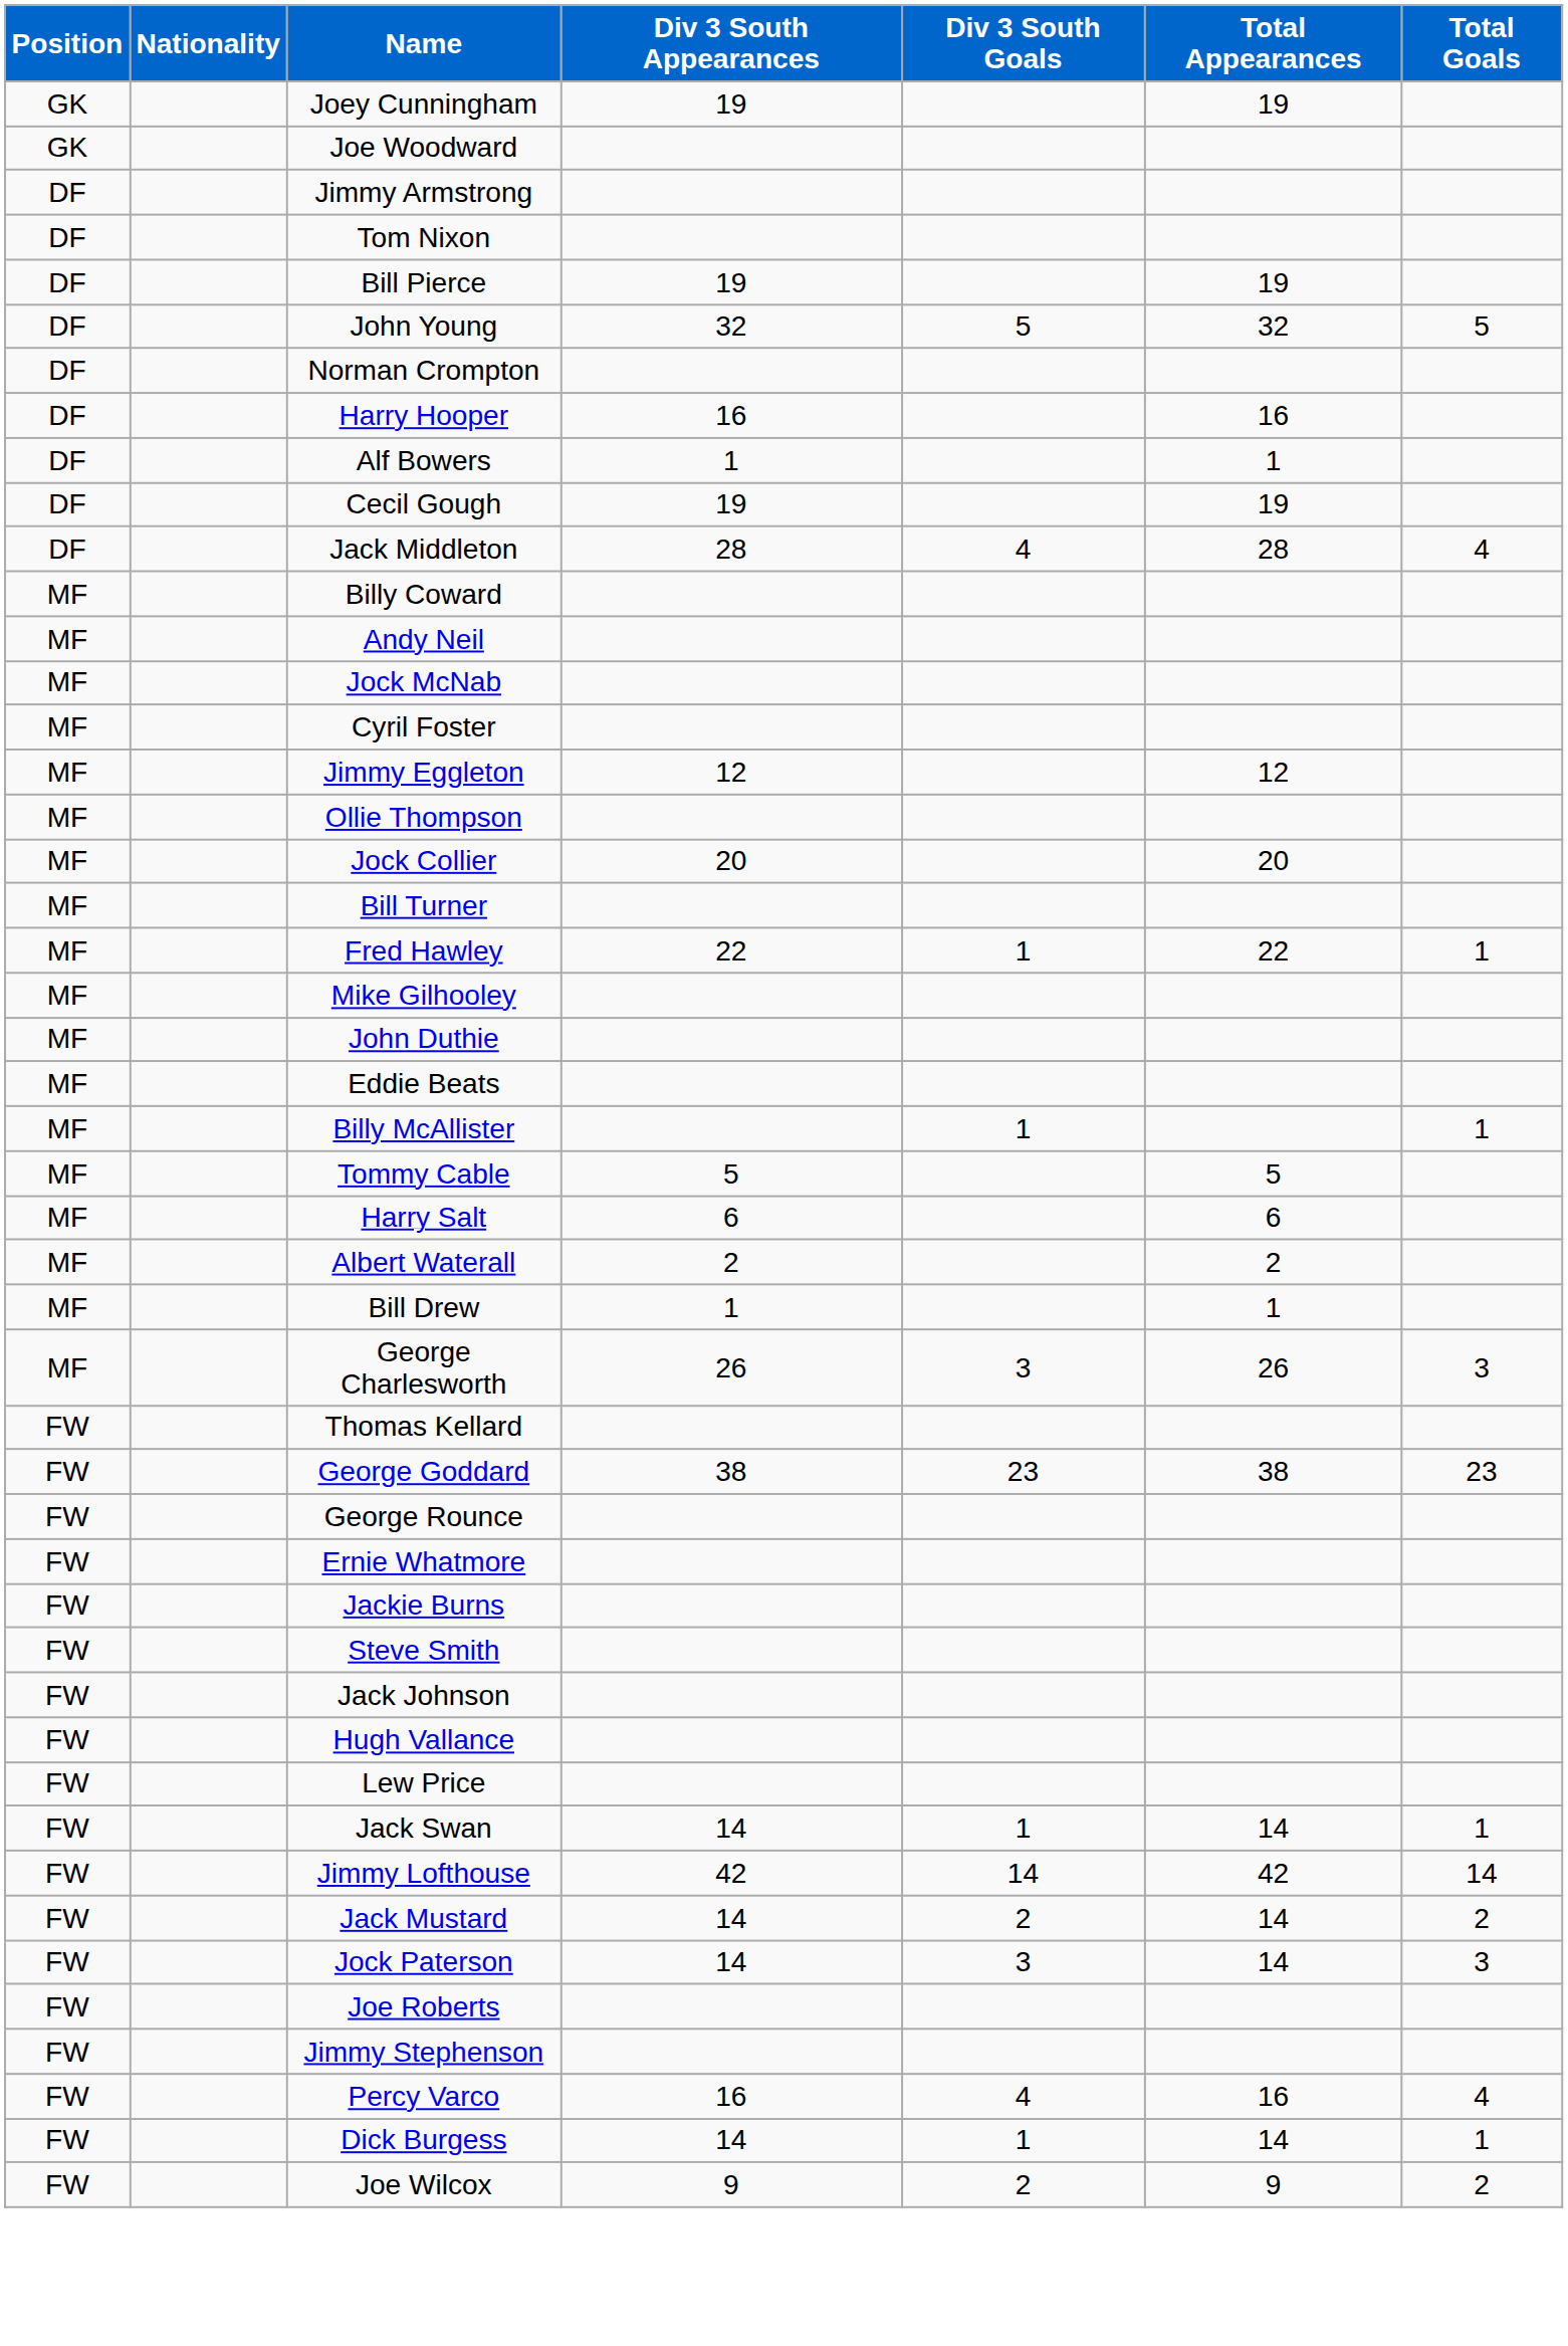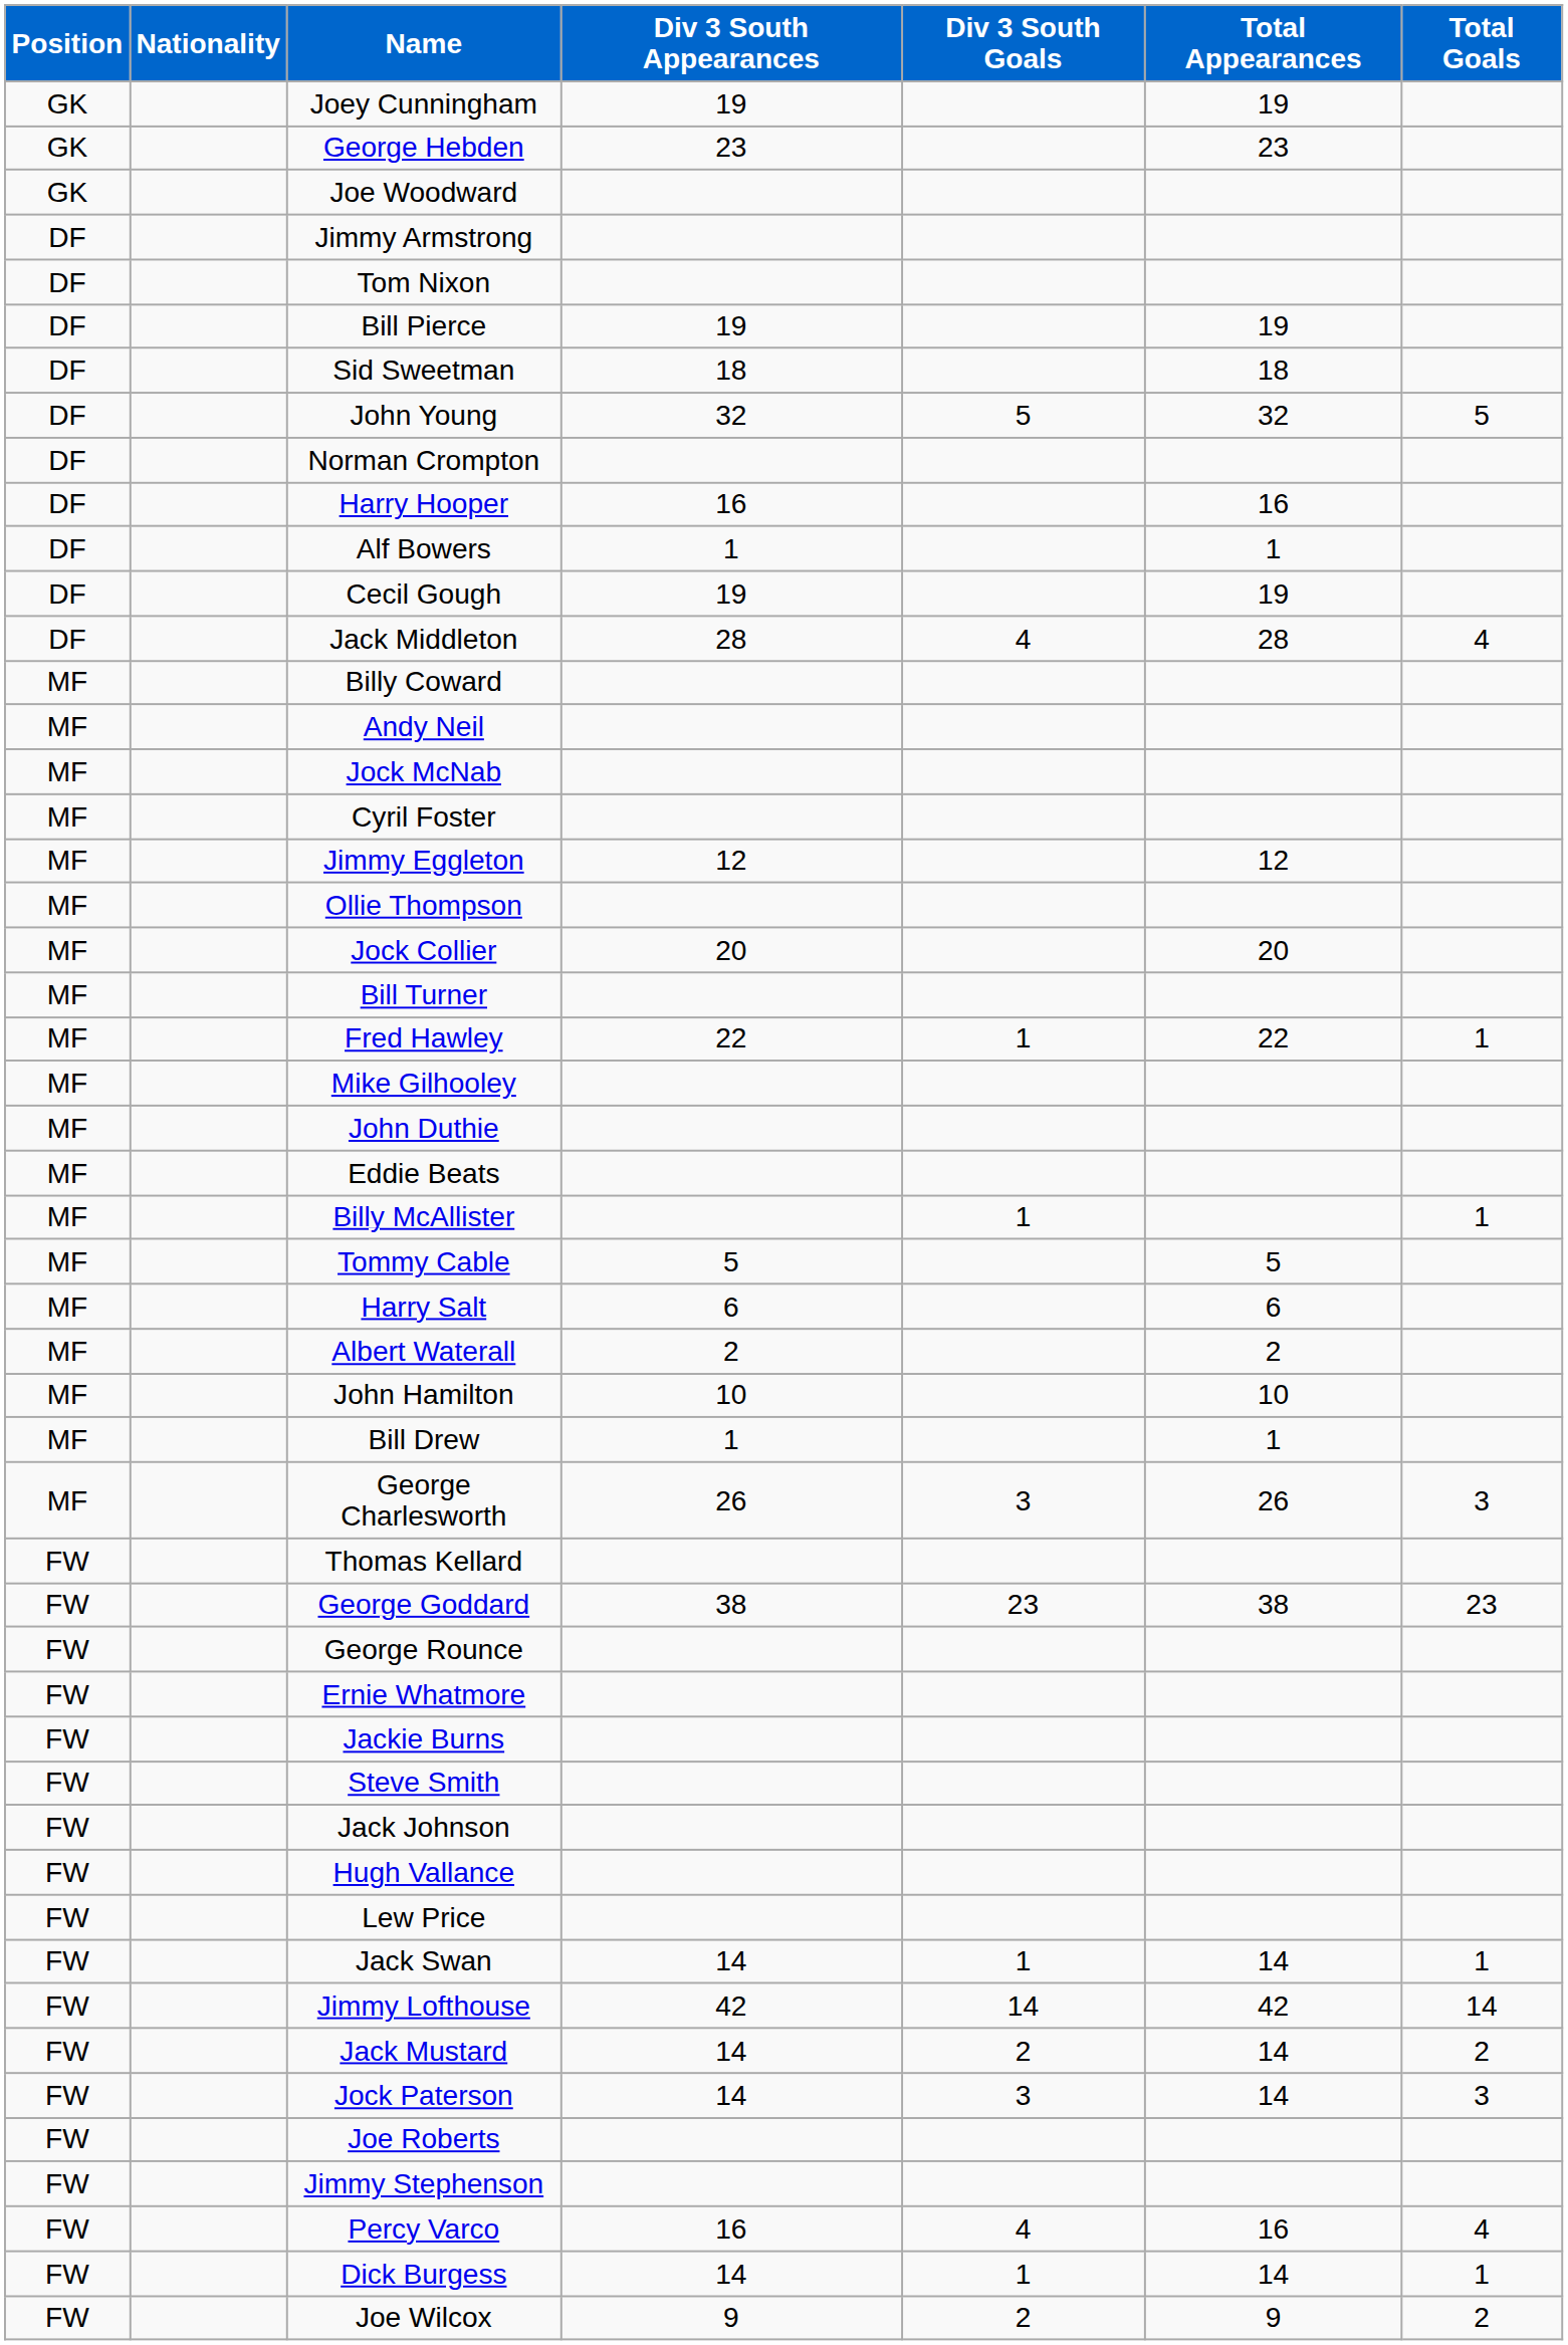 <table class="wikitable" style="text-align:center; font-size:90%; width:90%;">
 <tr>
 <th style="background:#0066CC; color:#FFFFFF; text-align:center;">Position</th>
 <th style="background:#0066CC; color:#FFFFFF; text-align:center;">Nationality</th>
 <th style="background:#0066CC; color:#FFFFFF; text-align:center;"><strong>Name</strong></th>
 <th style="background:#0066CC; color:#FFFFFF; text-align:center;">Div 3 South Appearances</th>
 <th style="background:#0066CC; color:#FFFFFF; text-align:center;">Div 3 South Goals</th>
 <th style="background:#0066CC; color:#FFFFFF; text-align:center;">Total Appearances</th>
 <th style="background:#0066CC; color:#FFFFFF; text-align:center;">Total Goals</th>
 </tr>
 <tr>
 <td>GK</td>
 <td></td>
 <td>Joey Cunningham</td>
 <td>19</td>
 <td></td>
 <td>19</td>
+<td></td>
+</tr>
+<tr>
+<td>GK</td>
+<td></td>
+<td><a href='#'>George Hebden</a></td>
+<td>23</td>
+<td></td>
+<td>23</td>
 <td></td>
 </tr>
 <tr>
 <td>GK</td>
 <td></td>
 <td>Joe Woodward</td>
 <td></td>
 <td></td>
 <td></td>
 <td></td>
 </tr>
 <tr>
 <td>DF</td>
 <td></td>
 <td>Jimmy Armstrong</td>
 <td></td>
 <td></td>
 <td></td>
 <td></td>
 </tr>
 <tr>
 <td>DF</td>
 <td></td>
 <td>Tom Nixon</td>
 <td></td>
 <td></td>
 <td></td>
 <td></td>
 </tr>
 <tr>
 <td>DF</td>
 <td></td>
 <td>Bill Pierce</td>
 <td>19</td>
 <td></td>
 <td>19</td>
+<td></td>
+</tr>
+<tr>
+<td>DF</td>
+<td></td>
+<td>Sid Sweetman</td>
+<td>18</td>
+<td></td>
+<td>18</td>
 <td></td>
 </tr>
 <tr>
 <td>DF</td>
 <td></td>
 <td>John Young</td>
 <td>32</td>
 <td>5</td>
 <td>32</td>
 <td>5</td>
 </tr>
 <tr>
 <td>DF</td>
 <td></td>
 <td>Norman Crompton</td>
 <td></td>
 <td></td>
 <td></td>
 <td></td>
 </tr>
 <tr>
 <td>DF</td>
 <td></td>
 <td><a href='#'>Harry Hooper</a></td>
 <td>16</td>
 <td></td>
 <td>16</td>
 <td></td>
 </tr>
 <tr>
 <td>DF</td>
 <td></td>
 <td>Alf Bowers</td>
 <td>1</td>
 <td></td>
 <td>1</td>
 <td></td>
 </tr>
 <tr>
 <td>DF</td>
 <td></td>
 <td>Cecil Gough</td>
 <td>19</td>
 <td></td>
 <td>19</td>
 <td></td>
 </tr>
 <tr>
 <td>DF</td>
 <td></td>
 <td>Jack Middleton</td>
 <td>28</td>
 <td>4</td>
 <td>28</td>
 <td>4</td>
 </tr>
 <tr>
 <td>MF</td>
 <td></td>
 <td>Billy Coward</td>
 <td></td>
 <td></td>
 <td></td>
 <td></td>
 </tr>
 <tr>
 <td>MF</td>
 <td></td>
 <td><a href='#'>Andy Neil</a></td>
 <td></td>
 <td></td>
 <td></td>
 <td></td>
 </tr>
 <tr>
 <td>MF</td>
 <td></td>
 <td><a href='#'>Jock McNab</a></td>
 <td></td>
 <td></td>
 <td></td>
 <td></td>
 </tr>
 <tr>
 <td>MF</td>
 <td></td>
 <td>Cyril Foster</td>
 <td></td>
 <td></td>
 <td></td>
 <td></td>
 </tr>
 <tr>
 <td>MF</td>
 <td></td>
 <td><a href='#'>Jimmy Eggleton</a></td>
 <td>12</td>
 <td></td>
 <td>12</td>
 <td></td>
 </tr>
 <tr>
 <td>MF</td>
 <td></td>
 <td><a href='#'>Ollie Thompson</a></td>
 <td></td>
 <td></td>
 <td></td>
 <td></td>
 </tr>
 <tr>
 <td>MF</td>
 <td></td>
 <td><a href='#'>Jock Collier</a></td>
 <td>20</td>
 <td></td>
 <td>20</td>
 <td></td>
 </tr>
 <tr>
 <td>MF</td>
 <td></td>
 <td><a href='#'>Bill Turner</a></td>
 <td></td>
 <td></td>
 <td></td>
 <td></td>
 </tr>
 <tr>
 <td>MF</td>
 <td></td>
 <td><a href='#'>Fred Hawley</a></td>
 <td>22</td>
 <td>1</td>
 <td>22</td>
 <td>1</td>
 </tr>
 <tr>
 <td>MF</td>
 <td></td>
 <td><a href='#'>Mike Gilhooley</a></td>
 <td></td>
 <td></td>
 <td></td>
 <td></td>
 </tr>
 <tr>
 <td>MF</td>
 <td></td>
 <td><a href='#'>John Duthie</a></td>
 <td></td>
 <td></td>
 <td></td>
 <td></td>
 </tr>
 <tr>
 <td>MF</td>
 <td></td>
 <td>Eddie Beats</td>
 <td></td>
 <td></td>
 <td></td>
 <td></td>
 </tr>
 <tr>
 <td>MF</td>
 <td></td>
 <td><a href='#'>Billy McAllister</a></td>
 <td></td>
 <td>1</td>
 <td></td>
 <td>1</td>
 </tr>
 <tr>
 <td>MF</td>
 <td></td>
 <td><a href='#'>Tommy Cable</a></td>
 <td>5</td>
 <td></td>
 <td>5</td>
 <td></td>
 </tr>
 <tr>
 <td>MF</td>
 <td></td>
 <td><a href='#'>Harry Salt</a></td>
 <td>6</td>
 <td></td>
 <td>6</td>
 <td></td>
 </tr>
 <tr>
 <td>MF</td>
 <td></td>
 <td><a href='#'>Albert Waterall</a></td>
 <td>2</td>
 <td></td>
 <td>2</td>
 <td></td>
 </tr>
 <tr>
 <td>MF</td>
 <td></td>
+<td>John Hamilton</td>
+<td>10</td>
+<td></td>
+<td>10</td>
+<td></td>
+</tr>
+<tr>
+<td>MF</td>
+<td></td>
 <td>Bill Drew</td>
 <td>1</td>
 <td></td>
 <td>1</td>
 <td></td>
 </tr>
 <tr>
 <td>MF</td>
 <td></td>
 <td>George Charlesworth</td>
 <td>26</td>
 <td>3</td>
 <td>26</td>
 <td>3</td>
 </tr>
 <tr>
 <td>FW</td>
 <td></td>
 <td>Thomas Kellard</td>
 <td></td>
 <td></td>
 <td></td>
 <td></td>
 </tr>
 <tr>
 <td>FW</td>
 <td></td>
 <td><a href='#'>George Goddard</a></td>
 <td>38</td>
 <td>23</td>
 <td>38</td>
 <td>23</td>
 </tr>
 <tr>
 <td>FW</td>
 <td></td>
 <td>George Rounce</td>
 <td></td>
 <td></td>
 <td></td>
 <td></td>
 </tr>
 <tr>
 <td>FW</td>
 <td></td>
 <td><a href='#'>Ernie Whatmore</a></td>
 <td></td>
 <td></td>
 <td></td>
 <td></td>
 </tr>
 <tr>
 <td>FW</td>
 <td></td>
 <td><a href='#'>Jackie Burns</a></td>
 <td></td>
 <td></td>
 <td></td>
 <td></td>
 </tr>
 <tr>
 <td>FW</td>
 <td></td>
 <td><a href='#'>Steve Smith</a></td>
 <td></td>
 <td></td>
 <td></td>
 <td></td>
 </tr>
 <tr>
 <td>FW</td>
 <td></td>
 <td>Jack Johnson</td>
 <td></td>
 <td></td>
 <td></td>
 <td></td>
 </tr>
 <tr>
 <td>FW</td>
 <td></td>
 <td><a href='#'>Hugh Vallance</a></td>
 <td></td>
 <td></td>
 <td></td>
 <td></td>
 </tr>
 <tr>
 <td>FW</td>
 <td></td>
 <td>Lew Price</td>
 <td></td>
 <td></td>
 <td></td>
 <td></td>
 </tr>
 <tr>
 <td>FW</td>
 <td></td>
 <td>Jack Swan</td>
 <td>14</td>
 <td>1</td>
 <td>14</td>
 <td>1</td>
 </tr>
 <tr>
 <td>FW</td>
 <td></td>
 <td><a href='#'>Jimmy Lofthouse</a></td>
 <td>42</td>
 <td>14</td>
 <td>42</td>
 <td>14</td>
 </tr>
 <tr>
 <td>FW</td>
 <td></td>
 <td><a href='#'>Jack Mustard</a></td>
 <td>14</td>
 <td>2</td>
 <td>14</td>
 <td>2</td>
 </tr>
 <tr>
 <td>FW</td>
 <td></td>
 <td><a href='#'>Jock Paterson</a></td>
 <td>14</td>
 <td>3</td>
 <td>14</td>
 <td>3</td>
 </tr>
 <tr>
 <td>FW</td>
 <td></td>
 <td><a href='#'>Joe Roberts</a></td>
 <td></td>
 <td></td>
 <td></td>
 <td></td>
 </tr>
 <tr>
 <td>FW</td>
 <td></td>
 <td><a href='#'>Jimmy Stephenson</a></td>
 <td></td>
 <td></td>
 <td></td>
 <td></td>
 </tr>
 <tr>
 <td>FW</td>
 <td></td>
 <td><a href='#'>Percy Varco</a></td>
 <td>16</td>
 <td>4</td>
 <td>16</td>
 <td>4</td>
 </tr>
 <tr>
 <td>FW</td>
 <td></td>
 <td><a href='#'>Dick Burgess</a></td>
 <td>14</td>
 <td>1</td>
 <td>14</td>
 <td>1</td>
 </tr>
 <tr>
 <td>FW</td>
 <td></td>
 <td>Joe Wilcox</td>
 <td>9</td>
 <td>2</td>
 <td>9</td>
 <td>2</td>
 </tr>
 </table>
